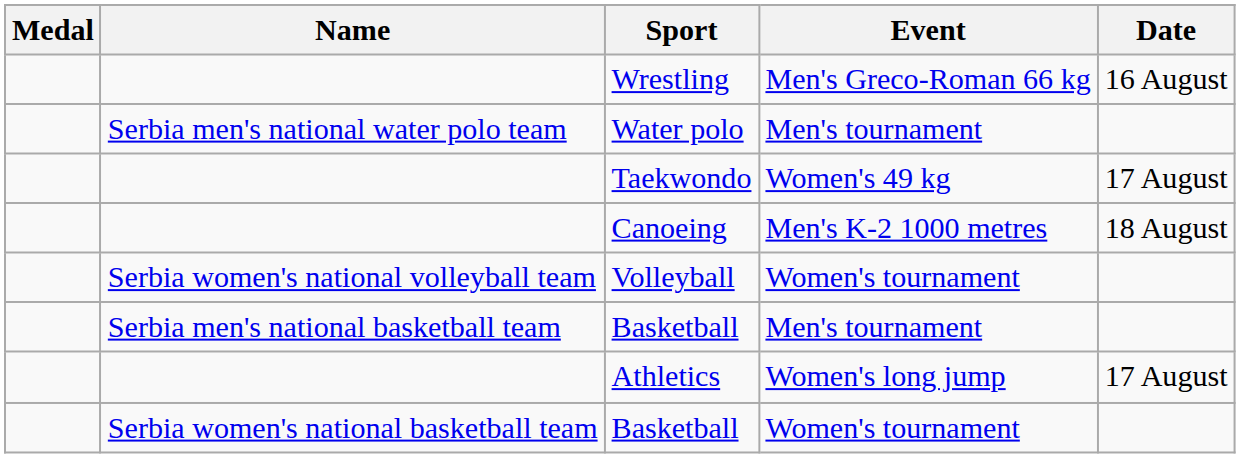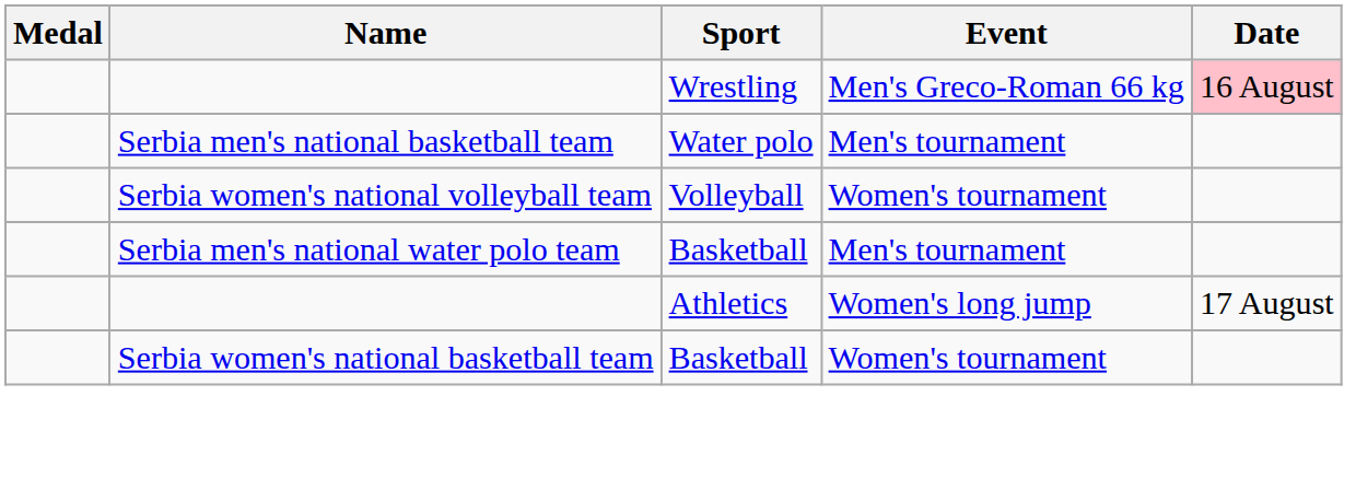 <table class="wikitable sortable"  style="font-size:95%">
 <tr>
 <th>Medal</th>
 <th>Name</th>
 <th>Sport</th>
 <th>Event</th>
 <th>Date</th>
 </tr>
 <tr>
 <td></td>
 <td></td>
 <td><a href='#'>Wrestling</a></td>
 <td><a href='#'>Men's Greco-Roman 66 kg</a></td>
-<td>16 August</td>
+<td style="background: pink;">16 August</td>
 </tr>
 <tr>
 <td></td>
-<td><a href='#'>Serbia men's national water polo team</a></td>
+<td><a href='#'>Serbia men's national basketball team</a></td>
 <td><a href='#'>Water polo</a></td>
 <td><a href='#'>Men's tournament</a></td>
 <td></td>
-</tr>
-<tr>
-<td></td>
-<td></td>
-<td><a href='#'>Taekwondo</a></td>
-<td><a href='#'>Women's 49 kg</a></td>
-<td>17 August</td>
-</tr>
-<tr>
-<td></td>
-<td><br></td>
-<td><a href='#'>Canoeing</a></td>
-<td><a href='#'>Men's K-2 1000 metres</a></td>
-<td>18 August</td>
 </tr>
 <tr>
 <td></td>
 <td><a href='#'>Serbia women's national volleyball team</a></td>
 <td><a href='#'>Volleyball</a></td>
 <td><a href='#'>Women's tournament</a></td>
 <td></td>
 </tr>
 <tr>
 <td></td>
-<td><a href='#'>Serbia men's national basketball team</a></td>
+<td><a href='#'>Serbia men's national water polo team</a></td>
 <td><a href='#'>Basketball</a></td>
 <td><a href='#'>Men's tournament</a></td>
 <td></td>
 </tr>
 <tr>
 <td></td>
 <td></td>
 <td><a href='#'>Athletics</a></td>
 <td><a href='#'>Women's long jump</a></td>
 <td>17 August</td>
 </tr>
 <tr>
 <td></td>
 <td><a href='#'>Serbia women's national basketball team</a></td>
 <td><a href='#'>Basketball</a></td>
 <td><a href='#'>Women's tournament</a></td>
 <td></td>
 </tr>
 </table>
